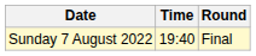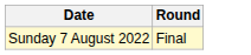 <table class="wikitable">
 <tr>
 <th>Date</th>
-<th>Time</th>
 <th>Round</th>
 </tr>
 <tr>
 <td style=background:lemonchiffon>Sunday 7 August 2022</td>
-<td style=background:lemonchiffon>19:40</td>
 <td style=background:lemonchiffon>Final</td>
 </tr>
 </table>
